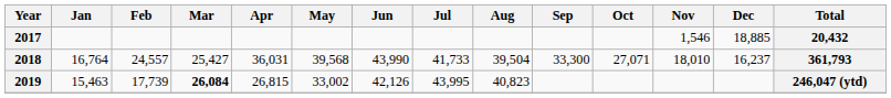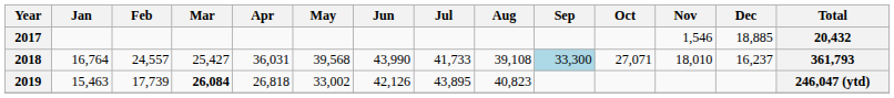 <table class=wikitable style="text-align:right; font-size:0.9em; width:950px;">
 <tr>
 <th>Year</th>
 <th>Jan</th>
 <th>Feb</th>
 <th>Mar</th>
 <th>Apr</th>
 <th>May</th>
 <th>Jun</th>
 <th>Jul</th>
 <th>Aug</th>
 <th>Sep</th>
 <th>Oct</th>
 <th>Nov</th>
 <th>Dec</th>
 <th>Total</th>
 </tr>
 <tr>
 <th>2017</th>
 <td></td>
 <td></td>
 <td></td>
 <td></td>
 <td></td>
 <td></td>
 <td></td>
 <td></td>
 <td></td>
 <td></td>
 <td>1,546</td>
 <td>18,885</td>
 <th>20,432</th>
 </tr>
 <tr>
 <th>2018</th>
 <td>16,764</td>
 <td>24,557</td>
 <td>25,427</td>
 <td>36,031</td>
 <td>39,568</td>
 <td>43,990</td>
 <td>41,733</td>
-<td>39,504</td>
-<td>33,300</td>
+<td>39,108</td>
+<td style="background: lightblue;">33,300</td>
 <td>27,071</td>
 <td>18,010</td>
 <td>16,237</td>
 <th>361,793</th>
 </tr>
 <tr>
 <th>2019</th>
 <td>15,463</td>
 <td>17,739</td>
 <td><strong>26,084</strong></td>
-<td>26,815</td>
+<td>26,818</td>
 <td>33,002</td>
 <td>42,126</td>
-<td>43,995</td>
+<td>43,895</td>
 <td>40,823</td>
 <td></td>
 <td></td>
 <td></td>
 <td></td>
 <th>246,047 (ytd)</th>
 </tr>
 <tr>
 </tr>
 </table>
